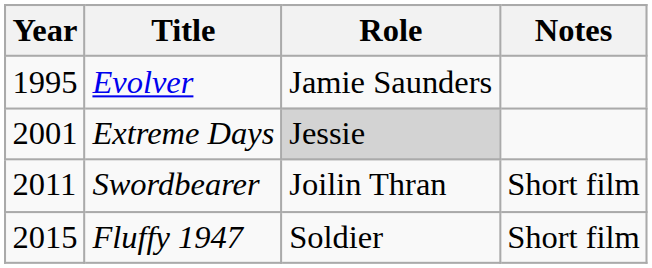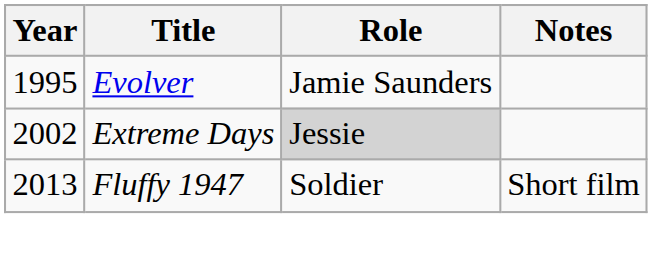 <table class="wikitable sortable">
 <tr>
 <th>Year</th>
 <th>Title</th>
 <th>Role</th>
 <th class="unsortable">Notes</th>
 </tr>
 <tr>
 <td>1995</td>
 <td><em><a href='#'>Evolver</a></em></td>
 <td>Jamie Saunders</td>
 </tr>
 <tr>
-<td>2001</td>
+<td>2002</td>
 <td><em>Extreme Days</em></td>
 <td style="background: lightgrey;">Jessie</td>
 <td></td>
 </tr>
 <tr>
-<td>2011</td>
-<td><em>Swordbearer</em></td>
-<td>Joilin Thran</td>
-<td>Short film</td>
-</tr>
-<tr>
-<td>2015</td>
+<td>2013</td>
 <td><em>Fluffy 1947</em></td>
 <td>Soldier</td>
 <td>Short film</td>
 </tr>
 </table>
